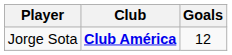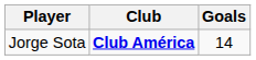 <table class="wikitable" style="text-align: center;">
 <tr>
 <th>Player</th>
 <th>Club</th>
 <th>Goals</th>
 </tr>
 <tr>
 <td> Jorge Sota</td>
 <td><strong><a href='#'>Club América</a></strong></td>
-<td>12</td>
+<td>14</td>
 </tr>
 </table>
